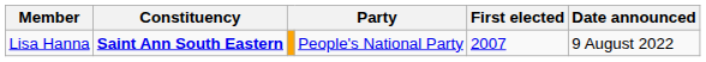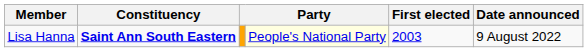 <table class="wikitable">
 <tr>
 <th>Member</th>
 <th>Constituency</th>
 <th colspan="2">Party</th>
 <th>First elected</th>
 <th>Date announced</th>
 </tr>
 <tr>
 <td><a href='#'>Lisa Hanna</a></td>
 <td><strong><a href='#'>Saint Ann South Eastern</a></strong></td>
 <td style="background-color: orange"></td>
-<td><a href='#'>People's National Party</a></td>
-<td><a href='#'>2007</a></td>
+<td style="background: lightyellow;"><a href='#'>People's National Party</a></td>
+<td><a href='#'>2003</a></td>
 <td>9 August 2022</td>
 </tr>
 </table>
